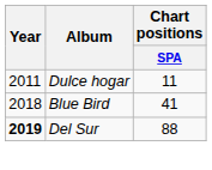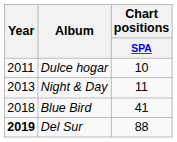 <table class="wikitable">
 <tr>
 <th rowspan="2">Year</th>
 <th rowspan="2">Album</th>
 <th colspan="1">Chart positions</th>
 </tr>
 <tr>
 <th width="20"><small><a href='#'>SPA</a><br></small></th>
 </tr>
 <tr>
 <td>2011</td>
 <td><em>Dulce hogar</em></td>
+<td align="center">10</td>
+</tr>
+<tr>
+<td>2013</td>
+<td><em>Night & Day</em></td>
 <td align="center">11</td>
 </tr>
 <tr>
 <td>2018</td>
 <td><em>Blue Bird</em></td>
 <td align="center">41</td>
 </tr>
 <tr>
 <td><strong>2019</strong></td>
 <td><em>Del Sur</em></td>
 <td align="center">88<br></td>
 </tr>
 </table>
